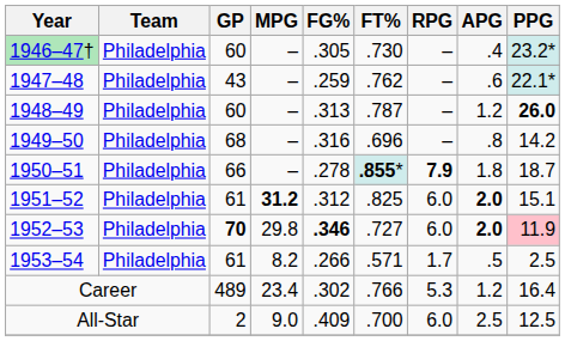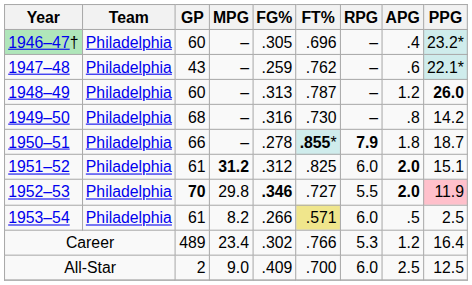 <table class="wikitable sortable" style="font-size:95%; text-align:right;">
 <tr>
 <th>Year</th>
 <th>Team</th>
 <th>GP</th>
 <th>MPG</th>
 <th>FG%</th>
 <th>FT%</th>
 <th>RPG</th>
 <th>APG</th>
 <th>PPG</th>
 </tr>
 <tr>
 <td style="text-align:left;background:#afe6ba"><a href='#'>1946–47</a>†</td>
 <td style="text-align:left;"><a href='#'>Philadelphia</a></td>
 <td>60</td>
 <td>–</td>
 <td>.305</td>
-<td>.730</td>
+<td>.696</td>
 <td>–</td>
 <td>.4</td>
 <td style="background:#CFECEC;">23.2*</td>
 </tr>
 <tr>
 <td style="text-align:left;"><a href='#'>1947–48</a></td>
 <td style="text-align:left;"><a href='#'>Philadelphia</a></td>
 <td>43</td>
 <td>–</td>
 <td>.259</td>
 <td>.762</td>
 <td>–</td>
 <td>.6</td>
 <td style="background:#CFECEC;">22.1*</td>
 </tr>
 <tr>
 <td style="text-align:left;"><a href='#'>1948–49</a></td>
 <td style="text-align:left;"><a href='#'>Philadelphia</a></td>
 <td>60</td>
 <td>–</td>
 <td>.313</td>
 <td>.787</td>
 <td>–</td>
 <td>1.2</td>
 <td><strong>26.0</strong></td>
 </tr>
 <tr>
 <td style="text-align:left;"><a href='#'>1949–50</a></td>
 <td style="text-align:left;"><a href='#'>Philadelphia</a></td>
 <td>68</td>
 <td>–</td>
 <td>.316</td>
-<td>.696</td>
+<td>.730</td>
 <td>–</td>
 <td>.8</td>
 <td>14.2</td>
 </tr>
 <tr>
 <td style="text-align:left;"><a href='#'>1950–51</a></td>
 <td style="text-align:left;"><a href='#'>Philadelphia</a></td>
 <td>66</td>
 <td>–</td>
 <td>.278</td>
 <td style="background:#CFECEC;"><strong>.855</strong>*</td>
 <td><strong>7.9</strong></td>
 <td>1.8</td>
 <td>18.7</td>
 </tr>
 <tr>
 <td style="text-align:left;"><a href='#'>1951–52</a></td>
 <td style="text-align:left;"><a href='#'>Philadelphia</a></td>
 <td>61</td>
 <td><strong>31.2</strong></td>
 <td>.312</td>
 <td>.825</td>
 <td>6.0</td>
 <td><strong>2.0</strong></td>
 <td>15.1</td>
 </tr>
 <tr>
 <td style="text-align:left;"><a href='#'>1952–53</a></td>
 <td style="text-align:left;"><a href='#'>Philadelphia</a></td>
 <td><strong>70</strong></td>
 <td>29.8</td>
 <td><strong>.346</strong></td>
 <td>.727</td>
-<td>6.0</td>
+<td>5.5</td>
 <td><strong>2.0</strong></td>
 <td style="background: pink;">11.9</td>
 </tr>
 <tr>
 <td style="text-align:left;"><a href='#'>1953–54</a></td>
 <td style="text-align:left;"><a href='#'>Philadelphia</a></td>
 <td>61</td>
 <td>8.2</td>
 <td>.266</td>
-<td>.571</td>
-<td>1.7</td>
+<td style="background: khaki;">.571</td>
+<td>6.0</td>
 <td>.5</td>
 <td>2.5</td>
 </tr>
 <tr class="sortbottom">
 <td style="text-align:center;" colspan="2">Career</td>
 <td>489</td>
 <td>23.4</td>
 <td>.302</td>
 <td>.766</td>
 <td>5.3</td>
 <td>1.2</td>
 <td>16.4</td>
 </tr>
 <tr class="sortbottom">
 <td style="text-align:center;" colspan=2>All-Star</td>
 <td>2</td>
 <td>9.0</td>
 <td>.409</td>
 <td>.700</td>
 <td>6.0</td>
 <td>2.5</td>
 <td>12.5</td>
 </tr>
 <tr>
 </tr>
 </table>
